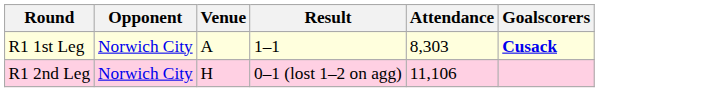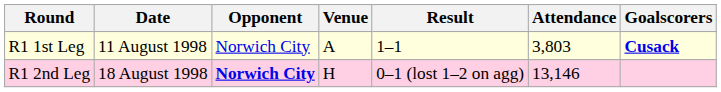 <table class="wikitable">
 <tr>
 <th>Round</th>
+<th>Date</th>
 <th>Opponent</th>
 <th>Venue</th>
 <th>Result</th>
 <th>Attendance</th>
 <th>Goalscorers</th>
 </tr>
 <tr style="background-color: #ffffdd;">
 <td>R1 1st Leg</td>
+<td>11 August 1998</td>
 <td><a href='#'>Norwich City</a></td>
 <td>A</td>
 <td>1–1</td>
-<td>8,303</td>
+<td>3,803</td>
 <td><strong><a href='#'>Cusack</a></strong></td>
 </tr>
 <tr style="background-color: #ffd0e3;">
 <td>R1 2nd Leg</td>
-<td><a href='#'>Norwich City</a></td>
+<td>18 August 1998</td>
+<td><strong><a href='#'>Norwich City</a></strong></td>
 <td>H</td>
 <td>0–1 (lost 1–2 on agg)</td>
-<td>11,106</td>
+<td>13,146</td>
 <td></td>
 </tr>
 </table>
